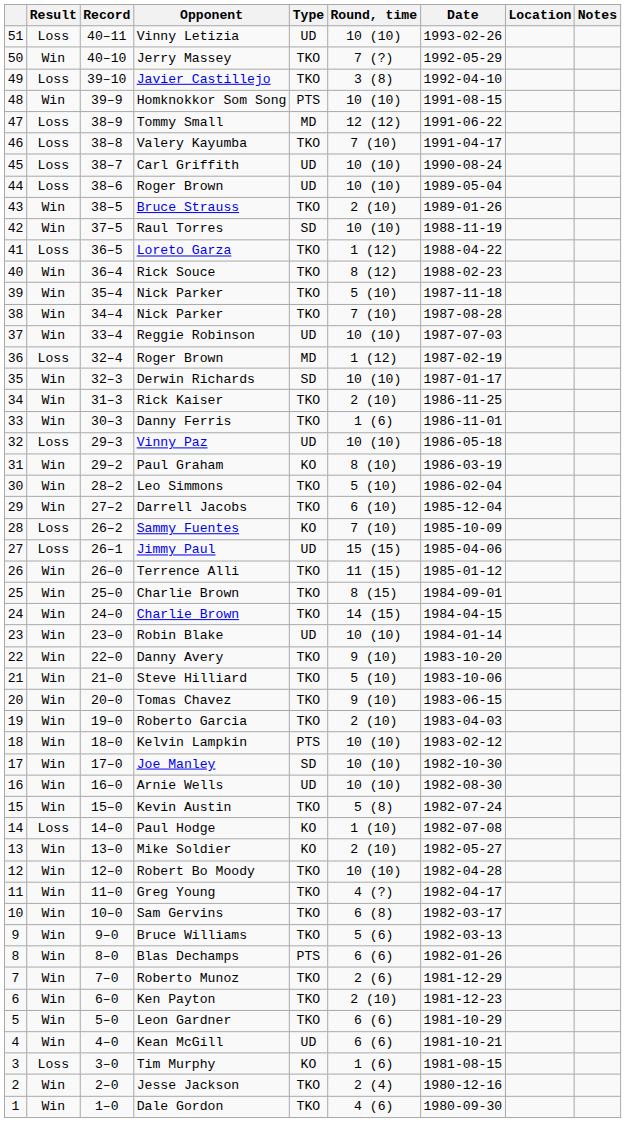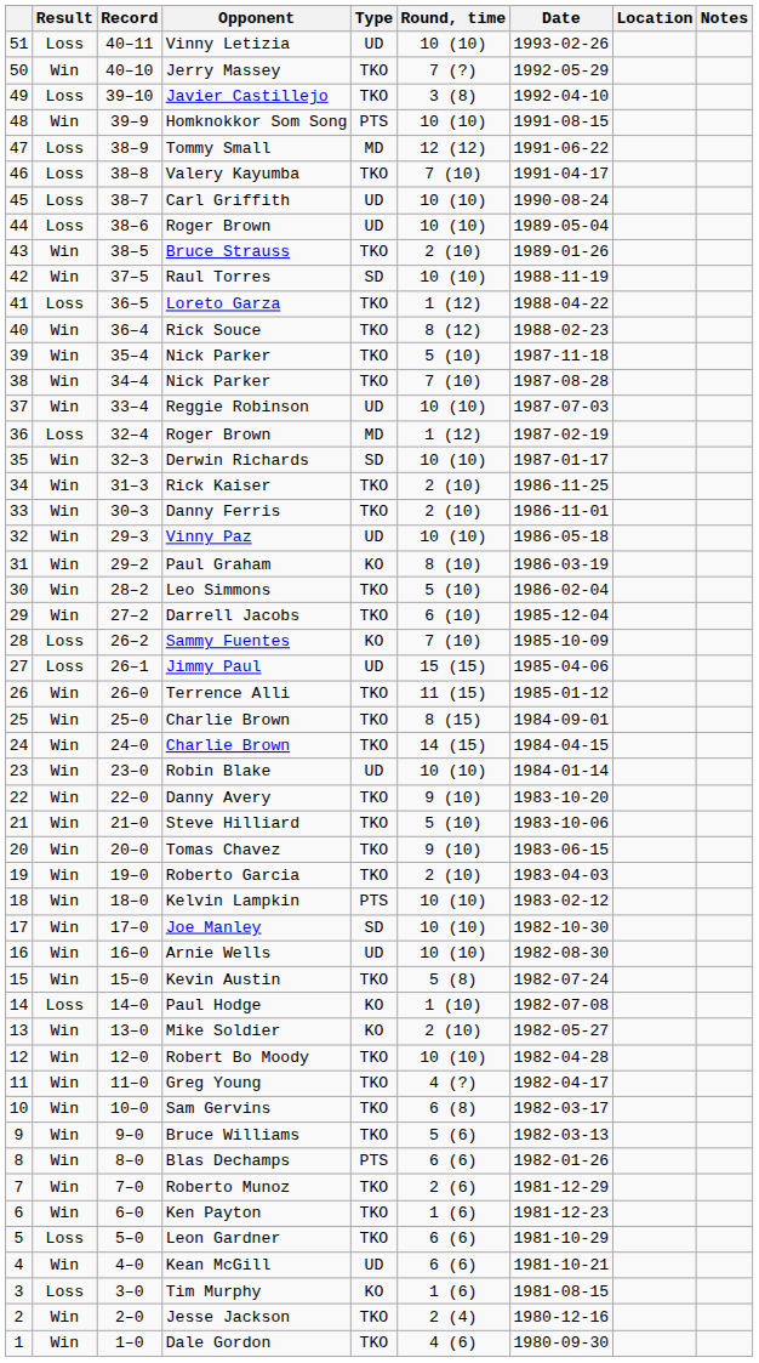 <table class=wikitable style=text-align:center>
 <tr>
 <th></th>
 <th>Result</th>
 <th>Record</th>
 <th>Opponent</th>
 <th>Type</th>
 <th>Round, time</th>
 <th>Date</th>
 <th>Location</th>
 <th>Notes</th>
 </tr>
 <tr>
 <td>51</td>
 <td>Loss</td>
 <td>40–11</td>
 <td align=left>Vinny Letizia</td>
 <td>UD</td>
 <td>10 (10)</td>
 <td>1993-02-26</td>
 <td align=left></td>
 <td align=left></td>
 </tr>
 <tr>
 <td>50</td>
 <td>Win</td>
 <td>40–10</td>
 <td align=left>Jerry Massey</td>
 <td>TKO</td>
 <td>7 (?)</td>
 <td>1992-05-29</td>
 <td align=left></td>
 <td align=left></td>
 </tr>
 <tr>
 <td>49</td>
 <td>Loss</td>
 <td>39–10</td>
 <td align=left><a href='#'>Javier Castillejo</a></td>
 <td>TKO</td>
 <td>3 (8)</td>
 <td>1992-04-10</td>
 <td align=left></td>
 <td align=left></td>
 </tr>
 <tr>
 <td>48</td>
 <td>Win</td>
 <td>39–9</td>
 <td align=left>Homknokkor Som Song</td>
 <td>PTS</td>
 <td>10 (10)</td>
 <td>1991-08-15</td>
 <td align=left></td>
 <td align=left></td>
 </tr>
 <tr>
 <td>47</td>
 <td>Loss</td>
 <td>38–9</td>
 <td align=left>Tommy Small</td>
 <td>MD</td>
 <td>12 (12)</td>
 <td>1991-06-22</td>
 <td align=left></td>
 <td align=left></td>
 </tr>
 <tr>
 <td>46</td>
 <td>Loss</td>
 <td>38–8</td>
 <td align=left>Valery Kayumba</td>
 <td>TKO</td>
 <td>7 (10)</td>
 <td>1991-04-17</td>
 <td align=left></td>
 <td align=left></td>
 </tr>
 <tr>
 <td>45</td>
 <td>Loss</td>
 <td>38–7</td>
 <td align=left>Carl Griffith</td>
 <td>UD</td>
 <td>10 (10)</td>
 <td>1990-08-24</td>
 <td align=left></td>
 <td align=left></td>
 </tr>
 <tr>
 <td>44</td>
 <td>Loss</td>
 <td>38–6</td>
 <td align=left>Roger Brown</td>
 <td>UD</td>
 <td>10 (10)</td>
 <td>1989-05-04</td>
 <td align=left></td>
 <td align=left></td>
 </tr>
 <tr>
 <td>43</td>
 <td>Win</td>
 <td>38–5</td>
 <td align=left><a href='#'>Bruce Strauss</a></td>
 <td>TKO</td>
 <td>2 (10)</td>
 <td>1989-01-26</td>
 <td align=left></td>
 <td align=left></td>
 </tr>
 <tr>
 <td>42</td>
 <td>Win</td>
 <td>37–5</td>
 <td align=left>Raul Torres</td>
 <td>SD</td>
 <td>10 (10)</td>
 <td>1988-11-19</td>
 <td align=left></td>
 <td align=left></td>
 </tr>
 <tr>
 <td>41</td>
 <td>Loss</td>
 <td>36–5</td>
 <td align=left><a href='#'>Loreto Garza</a></td>
 <td>TKO</td>
 <td>1 (12)</td>
 <td>1988-04-22</td>
 <td align=left></td>
 <td align=left></td>
 </tr>
 <tr>
 <td>40</td>
 <td>Win</td>
 <td>36–4</td>
 <td align=left>Rick Souce</td>
 <td>TKO</td>
 <td>8 (12)</td>
 <td>1988-02-23</td>
 <td align=left></td>
 <td align=left></td>
 </tr>
 <tr>
 <td>39</td>
 <td>Win</td>
 <td>35–4</td>
 <td align=left>Nick Parker</td>
 <td>TKO</td>
 <td>5 (10)</td>
 <td>1987-11-18</td>
 <td align=left></td>
 <td align=left></td>
 </tr>
 <tr>
 <td>38</td>
 <td>Win</td>
 <td>34–4</td>
 <td align=left>Nick Parker</td>
 <td>TKO</td>
 <td>7 (10)</td>
 <td>1987-08-28</td>
 <td align=left></td>
 <td align=left></td>
 </tr>
 <tr>
 <td>37</td>
 <td>Win</td>
 <td>33–4</td>
 <td align=left>Reggie Robinson</td>
 <td>UD</td>
 <td>10 (10)</td>
 <td>1987-07-03</td>
 <td align=left></td>
 <td align=left></td>
 </tr>
 <tr>
 <td>36</td>
 <td>Loss</td>
 <td>32–4</td>
 <td align=left>Roger Brown</td>
 <td>MD</td>
 <td>1 (12)</td>
 <td>1987-02-19</td>
 <td align=left></td>
 <td align=left></td>
 </tr>
 <tr>
 <td>35</td>
 <td>Win</td>
 <td>32–3</td>
 <td align=left>Derwin Richards</td>
 <td>SD</td>
 <td>10 (10)</td>
 <td>1987-01-17</td>
 <td align=left></td>
 <td align=left></td>
 </tr>
 <tr>
 <td>34</td>
 <td>Win</td>
 <td>31–3</td>
 <td align=left>Rick Kaiser</td>
 <td>TKO</td>
 <td>2 (10)</td>
 <td>1986-11-25</td>
 <td align=left></td>
 <td align=left></td>
 </tr>
 <tr>
 <td>33</td>
 <td>Win</td>
 <td>30–3</td>
 <td align=left>Danny Ferris</td>
 <td>TKO</td>
-<td>1 (6)</td>
+<td>2 (10)</td>
 <td>1986-11-01</td>
 <td align=left></td>
 <td align=left></td>
 </tr>
 <tr>
 <td>32</td>
-<td>Loss</td>
+<td>Win</td>
 <td>29–3</td>
 <td align=left><a href='#'>Vinny Paz</a></td>
 <td>UD</td>
 <td>10 (10)</td>
 <td>1986-05-18</td>
 <td align=left></td>
 <td align=left></td>
 </tr>
 <tr>
 <td>31</td>
 <td>Win</td>
 <td>29–2</td>
 <td align=left>Paul Graham</td>
 <td>KO</td>
 <td>8 (10)</td>
 <td>1986-03-19</td>
 <td align=left></td>
 <td align=left></td>
 </tr>
 <tr>
 <td>30</td>
 <td>Win</td>
 <td>28–2</td>
 <td align=left>Leo Simmons</td>
 <td>TKO</td>
 <td>5 (10)</td>
 <td>1986-02-04</td>
 <td align=left></td>
 <td align=left></td>
 </tr>
 <tr>
 <td>29</td>
 <td>Win</td>
 <td>27–2</td>
 <td align=left>Darrell Jacobs</td>
 <td>TKO</td>
 <td>6 (10)</td>
 <td>1985-12-04</td>
 <td align=left></td>
 <td align=left></td>
 </tr>
 <tr>
 <td>28</td>
 <td>Loss</td>
 <td>26–2</td>
 <td align=left><a href='#'>Sammy Fuentes</a></td>
 <td>KO</td>
 <td>7 (10)</td>
 <td>1985-10-09</td>
 <td align=left></td>
 <td align=left></td>
 </tr>
 <tr>
 <td>27</td>
 <td>Loss</td>
 <td>26–1</td>
 <td align=left><a href='#'>Jimmy Paul</a></td>
 <td>UD</td>
 <td>15 (15)</td>
 <td>1985-04-06</td>
 <td align=left></td>
 <td align=left></td>
 </tr>
 <tr>
 <td>26</td>
 <td>Win</td>
 <td>26–0</td>
 <td align=left>Terrence Alli</td>
 <td>TKO</td>
 <td>11 (15)</td>
 <td>1985-01-12</td>
 <td align=left></td>
 <td align=left></td>
 </tr>
 <tr>
 <td>25</td>
 <td>Win</td>
 <td>25–0</td>
 <td align=left>Charlie Brown</td>
 <td>TKO</td>
 <td>8 (15)</td>
 <td>1984-09-01</td>
 <td align=left></td>
 <td align=left></td>
 </tr>
 <tr>
 <td>24</td>
 <td>Win</td>
 <td>24–0</td>
 <td align=left><a href='#'>Charlie Brown</a></td>
 <td>TKO</td>
 <td>14 (15)</td>
 <td>1984-04-15</td>
 <td align=left></td>
 <td align=left></td>
 </tr>
 <tr>
 <td>23</td>
 <td>Win</td>
 <td>23–0</td>
 <td align=left>Robin Blake</td>
 <td>UD</td>
 <td>10 (10)</td>
 <td>1984-01-14</td>
 <td align=left></td>
 <td align=left></td>
 </tr>
 <tr>
 <td>22</td>
 <td>Win</td>
 <td>22–0</td>
 <td align=left>Danny Avery</td>
 <td>TKO</td>
 <td>9 (10)</td>
 <td>1983-10-20</td>
 <td align=left></td>
 <td align=left></td>
 </tr>
 <tr>
 <td>21</td>
 <td>Win</td>
 <td>21–0</td>
 <td align=left>Steve Hilliard</td>
 <td>TKO</td>
 <td>5 (10)</td>
 <td>1983-10-06</td>
 <td align=left></td>
 <td align=left></td>
 </tr>
 <tr>
 <td>20</td>
 <td>Win</td>
 <td>20–0</td>
 <td align=left>Tomas Chavez</td>
 <td>TKO</td>
 <td>9 (10)</td>
 <td>1983-06-15</td>
 <td align=left></td>
 <td align=left></td>
 </tr>
 <tr>
 <td>19</td>
 <td>Win</td>
 <td>19–0</td>
 <td align=left>Roberto Garcia</td>
 <td>TKO</td>
 <td>2 (10)</td>
 <td>1983-04-03</td>
 <td align=left></td>
 <td align=left></td>
 </tr>
 <tr>
 <td>18</td>
 <td>Win</td>
 <td>18–0</td>
 <td align=left>Kelvin Lampkin</td>
 <td>PTS</td>
 <td>10 (10)</td>
 <td>1983-02-12</td>
 <td align=left></td>
 <td align=left></td>
 </tr>
 <tr>
 <td>17</td>
 <td>Win</td>
 <td>17–0</td>
 <td align=left><a href='#'>Joe Manley</a></td>
 <td>SD</td>
 <td>10 (10)</td>
 <td>1982-10-30</td>
 <td align=left></td>
 <td align=left></td>
 </tr>
 <tr>
 <td>16</td>
 <td>Win</td>
 <td>16–0</td>
 <td align=left>Arnie Wells</td>
 <td>UD</td>
 <td>10 (10)</td>
 <td>1982-08-30</td>
 <td align=left></td>
 <td align=left></td>
 </tr>
 <tr>
 <td>15</td>
 <td>Win</td>
 <td>15–0</td>
 <td align=left>Kevin Austin</td>
 <td>TKO</td>
 <td>5 (8)</td>
 <td>1982-07-24</td>
 <td align=left></td>
 <td align=left></td>
 </tr>
 <tr>
 <td>14</td>
 <td>Loss</td>
 <td>14–0</td>
 <td align=left>Paul Hodge</td>
 <td>KO</td>
 <td>1 (10)</td>
 <td>1982-07-08</td>
 <td align=left></td>
 <td align=left></td>
 </tr>
 <tr>
 <td>13</td>
 <td>Win</td>
 <td>13–0</td>
 <td align=left>Mike Soldier</td>
 <td>KO</td>
 <td>2 (10)</td>
 <td>1982-05-27</td>
 <td align=left></td>
 <td align=left></td>
 </tr>
 <tr>
 <td>12</td>
 <td>Win</td>
 <td>12–0</td>
 <td align=left>Robert Bo Moody</td>
 <td>TKO</td>
 <td>10 (10)</td>
 <td>1982-04-28</td>
 <td align=left></td>
 <td align=left></td>
 </tr>
 <tr>
 <td>11</td>
 <td>Win</td>
 <td>11–0</td>
 <td align=left>Greg Young</td>
 <td>TKO</td>
 <td>4 (?)</td>
 <td>1982-04-17</td>
 <td align=left></td>
 <td align=left></td>
 </tr>
 <tr>
 <td>10</td>
 <td>Win</td>
 <td>10–0</td>
 <td align=left>Sam Gervins</td>
 <td>TKO</td>
 <td>6 (8)</td>
 <td>1982-03-17</td>
 <td align=left></td>
 <td align=left></td>
 </tr>
 <tr>
 <td>9</td>
 <td>Win</td>
 <td>9–0</td>
 <td align=left>Bruce Williams</td>
 <td>TKO</td>
 <td>5 (6)</td>
 <td>1982-03-13</td>
 <td align=left></td>
 <td align=left></td>
 </tr>
 <tr>
 <td>8</td>
 <td>Win</td>
 <td>8–0</td>
 <td align=left>Blas Dechamps</td>
 <td>PTS</td>
 <td>6 (6)</td>
 <td>1982-01-26</td>
 <td align=left></td>
 <td align=left></td>
 </tr>
 <tr>
 <td>7</td>
 <td>Win</td>
 <td>7–0</td>
 <td align=left>Roberto Munoz</td>
 <td>TKO</td>
 <td>2 (6)</td>
 <td>1981-12-29</td>
 <td align=left></td>
 <td align=left></td>
 </tr>
 <tr>
 <td>6</td>
 <td>Win</td>
 <td>6–0</td>
 <td align=left>Ken Payton</td>
 <td>TKO</td>
-<td>2 (10)</td>
+<td>1 (6)</td>
 <td>1981-12-23</td>
 <td align=left></td>
 <td align=left></td>
 </tr>
 <tr>
 <td>5</td>
-<td>Win</td>
+<td>Loss</td>
 <td>5–0</td>
 <td align=left>Leon Gardner</td>
 <td>TKO</td>
 <td>6 (6)</td>
 <td>1981-10-29</td>
 <td align=left></td>
 <td align=left></td>
 </tr>
 <tr>
 <td>4</td>
 <td>Win</td>
 <td>4–0</td>
 <td align=left>Kean McGill</td>
 <td>UD</td>
 <td>6 (6)</td>
 <td>1981-10-21</td>
 <td align=left></td>
 <td align=left></td>
 </tr>
 <tr>
 <td>3</td>
 <td>Loss</td>
 <td>3–0</td>
 <td align=left>Tim Murphy</td>
 <td>KO</td>
 <td>1 (6)</td>
 <td>1981-08-15</td>
 <td align=left></td>
 <td align=left></td>
 </tr>
 <tr>
 <td>2</td>
 <td>Win</td>
 <td>2–0</td>
 <td align=left>Jesse Jackson</td>
 <td>TKO</td>
 <td>2 (4)</td>
 <td>1980-12-16</td>
 <td align=left></td>
 <td align=left></td>
 </tr>
 <tr>
 <td>1</td>
 <td>Win</td>
 <td>1–0</td>
 <td align=left>Dale Gordon</td>
 <td>TKO</td>
 <td>4 (6)</td>
 <td>1980-09-30</td>
 <td align=left></td>
 <td align=left></td>
 </tr>
 </table>
